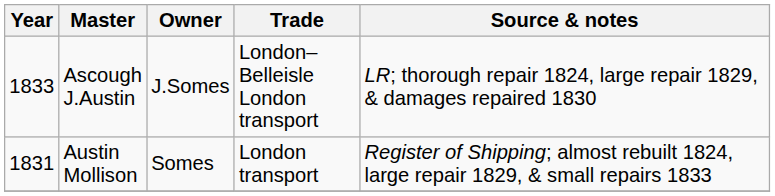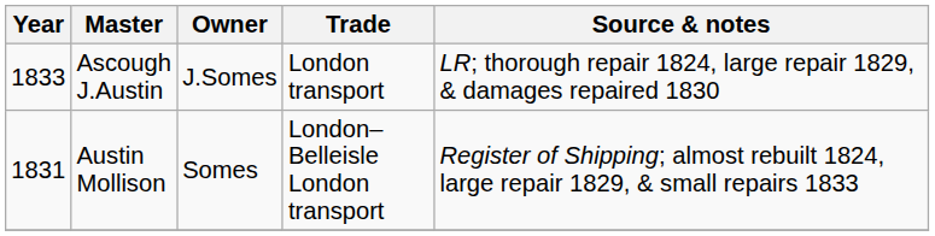 <table class=" wikitable">
 <tr>
 <th>Year</th>
 <th>Master</th>
 <th>Owner</th>
 <th>Trade</th>
 <th>Source & notes</th>
 </tr>
 <tr>
 <td>1833</td>
 <td>Ascough<br>J.Austin</td>
 <td>J.Somes</td>
-<td>London–Belleisle<br>London transport</td>
+<td>London transport</td>
 <td><em>LR</em>; thorough repair 1824, large repair 1829, & damages repaired 1830</td>
 </tr>
 <tr>
 <td>1831</td>
 <td>Austin<br>Mollison</td>
 <td>Somes</td>
-<td>London transport</td>
+<td>London–Belleisle<br>London transport</td>
 <td><em>Register of Shipping</em>; almost rebuilt 1824, large repair 1829, & small repairs 1833</td>
 </tr>
 <tr>
 </tr>
 </table>
